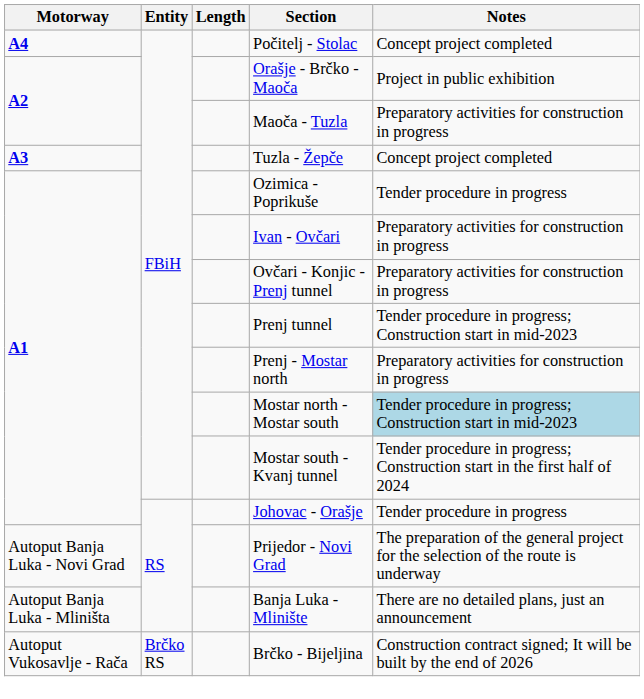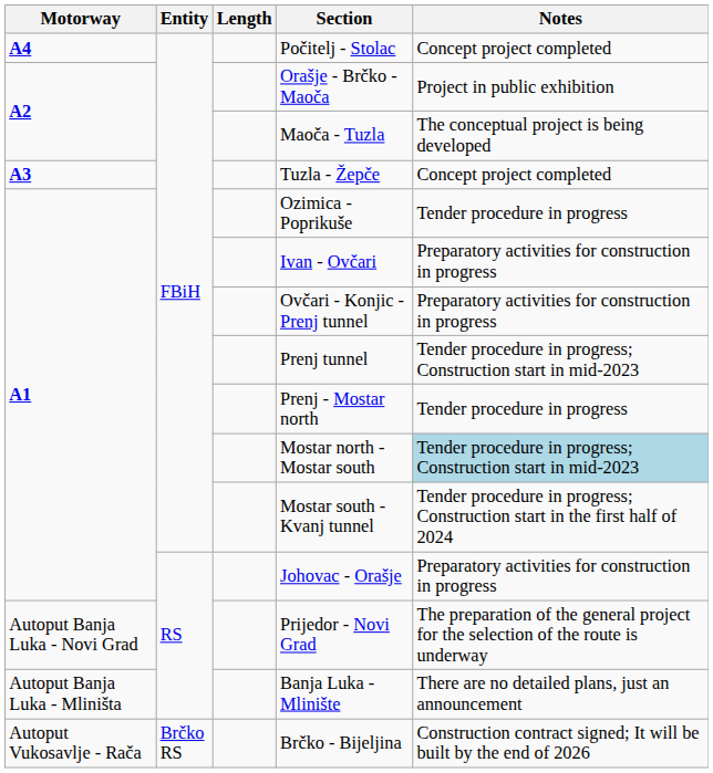 <table class="wikitable" style="margin:auto;">
 <tr>
 <th>Motorway</th>
 <th>Entity</th>
 <th>Length</th>
 <th>Section</th>
 <th>Notes</th>
 </tr>
 <tr>
 <td> <strong><a href='#'>A4</a></strong></td>
 <td rowspan="11"><a href='#'>FBiH</a></td>
 <td></td>
 <td>Počitelj - <a href='#'>Stolac</a></td>
 <td>Concept project completed</td>
 </tr>
 <tr>
 <td rowspan="2"> <strong><a href='#'>A2</a></strong></td>
 <td></td>
 <td><a href='#'>Orašje</a> - Brčko - <a href='#'>Maoča</a></td>
 <td>Project in public exhibition</td>
 </tr>
 <tr>
 <td></td>
 <td>Maoča - <a href='#'>Tuzla</a></td>
-<td>Preparatory activities for construction in progress</td>
+<td>The conceptual project is being developed</td>
 </tr>
 <tr>
 <td> <strong><a href='#'>A3</a></strong></td>
 <td></td>
 <td>Tuzla - <a href='#'>Žepče</a></td>
 <td>Concept project completed</td>
 </tr>
 <tr>
 <td rowspan="8"> <strong><a href='#'>A1</a></strong></td>
 <td></td>
 <td>Ozimica - Poprikuše</td>
 <td>Tender procedure in progress</td>
 </tr>
 <tr>
 <td></td>
 <td><a href='#'>Ivan</a> - <a href='#'>Ovčari</a></td>
 <td>Preparatory activities for construction in progress</td>
 </tr>
 <tr>
 <td></td>
 <td>Ovčari - Konjic - <a href='#'>Prenj</a> tunnel</td>
 <td>Preparatory activities for construction in progress</td>
 </tr>
 <tr>
 <td></td>
 <td>Prenj tunnel</td>
 <td>Tender procedure in progress; Construction start in mid-2023</td>
 </tr>
 <tr>
 <td></td>
 <td>Prenj - <a href='#'>Mostar</a> north</td>
-<td>Preparatory activities for construction in progress</td>
+<td>Tender procedure in progress</td>
 </tr>
 <tr>
 <td></td>
 <td>Mostar north - Mostar south</td>
 <td style="background: lightblue;">Tender procedure in progress; Construction start in mid-2023</td>
 </tr>
 <tr>
 <td></td>
 <td>Mostar south - Kvanj tunnel</td>
 <td>Tender procedure in progress; Construction start in the first half of 2024</td>
 </tr>
 <tr>
 <td rowspan="3"><a href='#'>RS</a></td>
 <td></td>
 <td><a href='#'>Johovac</a> - <a href='#'>Orašje</a></td>
-<td>Tender procedure in progress</td>
+<td>Preparatory activities for construction in progress</td>
 </tr>
 <tr>
 <td>Autoput Banja Luka - Novi Grad</td>
 <td></td>
 <td>Prijedor - <a href='#'>Novi Grad</a></td>
 <td>The preparation of the general project for the selection of the route is underway</td>
 </tr>
 <tr>
 <td>Autoput Banja Luka - Mliništa</td>
 <td></td>
 <td>Banja Luka - <a href='#'>Mlinište</a></td>
 <td>There are no detailed plans, just an announcement</td>
 </tr>
 <tr>
 <td>Autoput Vukosavlje - Rača</td>
 <td><a href='#'>Brčko</a><br>RS</td>
 <td></td>
 <td>Brčko - Bijeljina</td>
 <td>Construction contract signed; It will be built by the end of 2026</td>
 </tr>
 </table>
